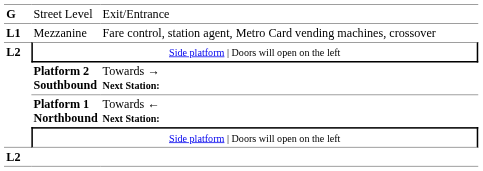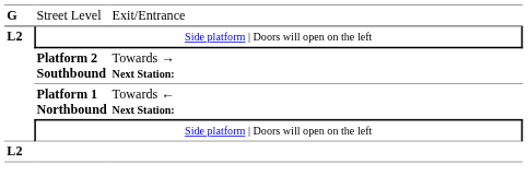 <table table border=0 cellspacing=0 cellpadding=3>
 <tr>
 <td style="border-bottom:solid 1px gray;border-top:solid 1px gray;" width=30 valign=top><strong>G</strong></td>
 <td style="border-top:solid 1px gray;border-bottom:solid 1px gray;" width=85 valign=top>Street Level</td>
 <td style="border-top:solid 1px gray;border-bottom:solid 1px gray;" width=500 valign=top>Exit/Entrance</td>
-</tr>
-<tr>
-<td valign=top><strong>L1</strong></td>
-<td valign=top>Mezzanine</td>
-<td valign=top>Fare control, station agent, Metro Card vending machines, crossover<br></td>
 </tr>
 <tr>
 <td style="border-top:solid 1px gray;border-bottom:solid 1px gray;" width=30 rowspan=4 valign=top><strong>L2</strong></td>
 <td style="border-top:solid 1px gray;border-right:solid 2px black;border-left:solid 2px black;border-bottom:solid 2px black;text-align:center;" colspan=2><small><a href='#'>Side platform</a> | Doors will open on the left </small></td>
 </tr>
 <tr>
 <td style="border-bottom:solid 1px gray;" width=85><span><strong>Platform 2</strong><br><strong>Southbound</strong></span></td>
 <td style="border-bottom:solid 1px gray;" width=500>Towards → <br><small><strong>Next Station:</strong> </small></td>
 </tr>
 <tr>
 <td><span><strong>Platform 1</strong><br><strong>Northbound</strong></span></td>
 <td>Towards ← <br><small><strong>Next Station:</strong> </small></td>
 </tr>
 <tr>
 <td style="border-top:solid 2px black;border-right:solid 2px black;border-left:solid 2px black;border-bottom:solid 1px gray;" colspan=2  align=center><small><a href='#'>Side platform</a> | Doors will open on the left </small></td>
 </tr>
 <tr>
 <td style="border-bottom:solid 1px gray;" width=30 rowspan=2 valign=top><strong>L2</strong></td>
 <td style="border-bottom:solid 1px gray;" width=85></td>
 <td style="border-bottom:solid 1px gray;" width=500></td>
 </tr>
 <tr>
 </tr>
 </table>
